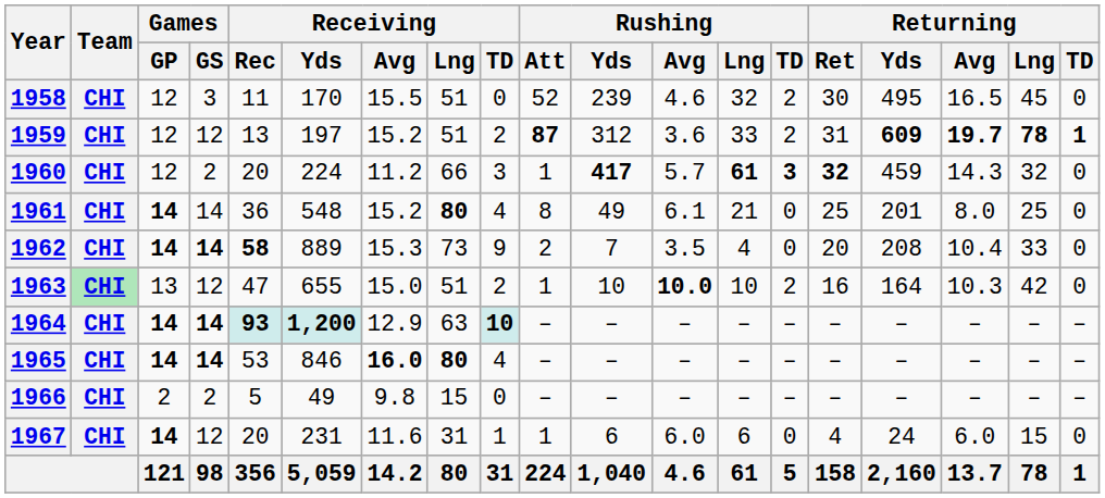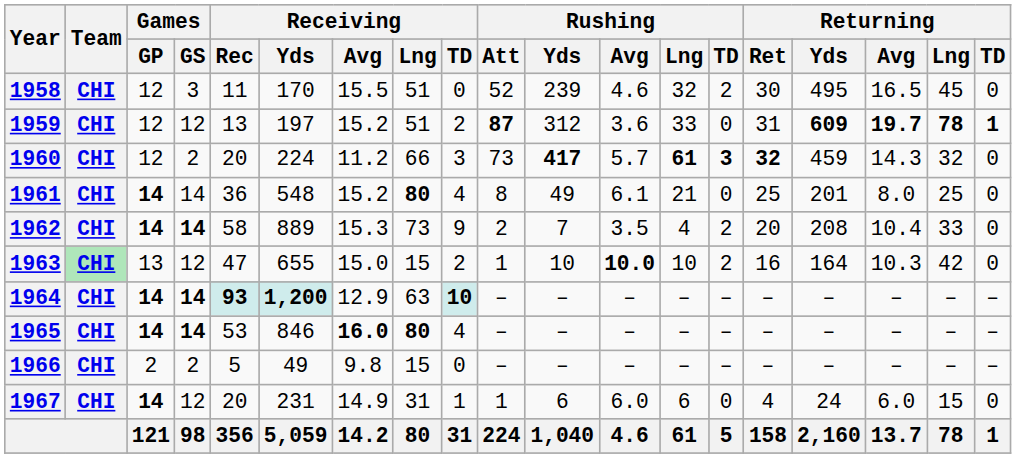 <table class="wikitable" style="text-align:center;">
 <tr>
 <th rowspan="2">Year</th>
 <th rowspan="2">Team</th>
 <th colspan="2">Games</th>
 <th colspan="5">Receiving</th>
 <th colspan="5">Rushing</th>
 <th colspan="5">Returning</th>
 </tr>
 <tr>
 <th>GP</th>
 <th>GS</th>
 <th>Rec</th>
 <th>Yds</th>
 <th>Avg</th>
 <th>Lng</th>
 <th>TD</th>
 <th>Att</th>
 <th>Yds</th>
 <th>Avg</th>
 <th>Lng</th>
 <th>TD</th>
 <th>Ret</th>
 <th>Yds</th>
 <th>Avg</th>
 <th>Lng</th>
 <th>TD</th>
 </tr>
 <tr>
 <th><a href='#'>1958</a></th>
 <th><a href='#'>CHI</a></th>
 <td>12</td>
 <td>3</td>
 <td>11</td>
 <td>170</td>
 <td>15.5</td>
 <td>51</td>
 <td>0</td>
 <td>52</td>
 <td>239</td>
 <td>4.6</td>
 <td>32</td>
 <td>2</td>
 <td>30</td>
 <td>495</td>
 <td>16.5</td>
 <td>45</td>
 <td>0</td>
 </tr>
 <tr>
 <th><a href='#'>1959</a></th>
 <th><a href='#'>CHI</a></th>
 <td>12</td>
 <td>12</td>
 <td>13</td>
 <td>197</td>
 <td>15.2</td>
 <td>51</td>
 <td>2</td>
 <td><strong>87</strong></td>
 <td>312</td>
 <td>3.6</td>
 <td>33</td>
-<td>2</td>
+<td>0</td>
 <td>31</td>
 <td><strong>609</strong></td>
 <td><strong>19.7</strong></td>
 <td><strong>78</strong></td>
 <td><strong>1</strong></td>
 </tr>
 <tr>
 <th><a href='#'>1960</a></th>
 <th><a href='#'>CHI</a></th>
 <td>12</td>
 <td>2</td>
 <td>20</td>
 <td>224</td>
 <td>11.2</td>
 <td>66</td>
 <td>3</td>
-<td>1</td>
+<td>73</td>
 <td><strong>417</strong></td>
 <td>5.7</td>
 <td><strong>61</strong></td>
 <td><strong>3</strong></td>
 <td><strong>32</strong></td>
 <td>459</td>
 <td>14.3</td>
 <td>32</td>
 <td>0</td>
 </tr>
 <tr>
 <th><a href='#'>1961</a></th>
 <th><a href='#'>CHI</a></th>
 <td><strong>14</strong></td>
 <td>14</td>
 <td>36</td>
 <td>548</td>
 <td>15.2</td>
 <td><strong>80</strong></td>
 <td>4</td>
 <td>8</td>
 <td>49</td>
 <td>6.1</td>
 <td>21</td>
 <td>0</td>
 <td>25</td>
 <td>201</td>
 <td>8.0</td>
 <td>25</td>
 <td>0</td>
 </tr>
 <tr>
 <th><a href='#'>1962</a></th>
 <th><a href='#'>CHI</a></th>
 <td><strong>14</strong></td>
 <td><strong>14</strong></td>
-<td><strong>58</strong></td>
+<td>58</td>
 <td>889</td>
 <td>15.3</td>
 <td>73</td>
 <td>9</td>
 <td>2</td>
 <td>7</td>
 <td>3.5</td>
 <td>4</td>
-<td>0</td>
+<td>2</td>
 <td>20</td>
 <td>208</td>
 <td>10.4</td>
 <td>33</td>
 <td>0</td>
 </tr>
 <tr>
 <th><a href='#'>1963</a></th>
 <th style="background:#afe6ba;"><a href='#'>CHI</a></th>
 <td>13</td>
 <td>12</td>
 <td>47</td>
 <td>655</td>
 <td>15.0</td>
-<td>51</td>
+<td>15</td>
 <td>2</td>
 <td>1</td>
 <td>10</td>
 <td><strong>10.0</strong></td>
 <td>10</td>
 <td>2</td>
 <td>16</td>
 <td>164</td>
 <td>10.3</td>
 <td>42</td>
 <td>0</td>
 </tr>
 <tr>
 <th><a href='#'>1964</a></th>
 <th><a href='#'>CHI</a></th>
 <td><strong>14</strong></td>
 <td><strong>14</strong></td>
 <td style="background:#cfecec;"><strong>93</strong></td>
 <td style="background:#cfecec;"><strong>1,200</strong></td>
 <td>12.9</td>
 <td>63</td>
 <td style="background:#cfecec;"><strong>10</strong></td>
 <td>–</td>
 <td>–</td>
 <td>–</td>
 <td>–</td>
 <td>–</td>
 <td>–</td>
 <td>–</td>
 <td>–</td>
 <td>–</td>
 <td>–</td>
 </tr>
 <tr>
 <th><a href='#'>1965</a></th>
 <th><a href='#'>CHI</a></th>
 <td><strong>14</strong></td>
 <td><strong>14</strong></td>
 <td>53</td>
 <td>846</td>
 <td><strong>16.0</strong></td>
 <td><strong>80</strong></td>
 <td>4</td>
 <td>–</td>
 <td>–</td>
 <td>–</td>
 <td>–</td>
 <td>–</td>
 <td>–</td>
 <td>–</td>
 <td>–</td>
 <td>–</td>
 <td>–</td>
 </tr>
 <tr>
 <th><a href='#'>1966</a></th>
 <th><a href='#'>CHI</a></th>
 <td>2</td>
 <td>2</td>
 <td>5</td>
 <td>49</td>
 <td>9.8</td>
 <td>15</td>
 <td>0</td>
 <td>–</td>
 <td>–</td>
 <td>–</td>
 <td>–</td>
 <td>–</td>
 <td>–</td>
 <td>–</td>
 <td>–</td>
 <td>–</td>
 <td>–</td>
 </tr>
 <tr>
 <th><a href='#'>1967</a></th>
 <th><a href='#'>CHI</a></th>
 <td><strong>14</strong></td>
 <td>12</td>
 <td>20</td>
 <td>231</td>
-<td>11.6</td>
+<td>14.9</td>
 <td>31</td>
 <td>1</td>
 <td>1</td>
 <td>6</td>
 <td>6.0</td>
 <td>6</td>
 <td>0</td>
 <td>4</td>
 <td>24</td>
 <td>6.0</td>
 <td>15</td>
 <td>0</td>
 </tr>
 <tr>
 <th colspan="2"></th>
 <th>121</th>
 <th>98</th>
 <th>356</th>
 <th>5,059</th>
 <th>14.2</th>
 <th>80</th>
 <th>31</th>
 <th>224</th>
 <th>1,040</th>
 <th>4.6</th>
 <th>61</th>
 <th>5</th>
 <th>158</th>
 <th>2,160</th>
 <th>13.7</th>
 <th>78</th>
 <th>1</th>
 </tr>
 </table>
